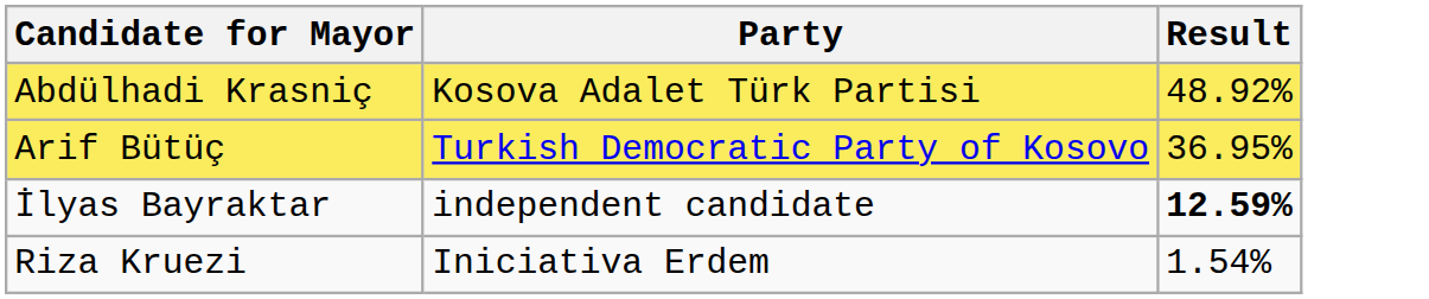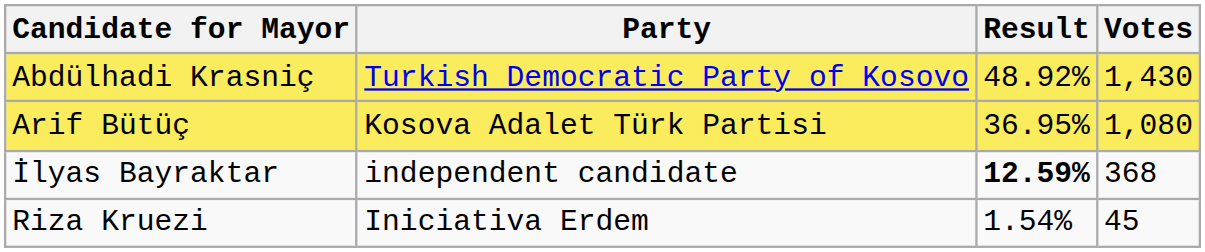 <table class=wikitable>
 <tr>
 <th>Candidate for Mayor</th>
 <th>Party</th>
 <th>Result</th>
+<th>Votes</th>
 </tr>
 <tr>
 <td style="background:#FBEC5D;">Abdülhadi Krasniç</td>
-<td style="background:#FBEC5D;">Kosova Adalet Türk Partisi</td>
+<td style="background:#FBEC5D;"><a href='#'>Turkish Democratic Party of Kosovo</a></td>
 <td style="background:#FBEC5D;">48.92%</td>
+<td style="background:#FBEC5D;">1,430</td>
 </tr>
 <tr>
 <td style="background:#FBEC5D;">Arif Bütüç</td>
-<td style="background:#FBEC5D;"><a href='#'>Turkish Democratic Party of Kosovo</a></td>
+<td style="background:#FBEC5D;">Kosova Adalet Türk Partisi</td>
 <td style="background:#FBEC5D;">36.95%</td>
+<td style="background:#FBEC5D;">1,080</td>
 </tr>
 <tr>
 <td>İlyas Bayraktar</td>
 <td>independent candidate</td>
 <td><strong>12.59%</strong></td>
+<td>368</td>
 </tr>
 <tr>
 <td>Riza Kruezi</td>
 <td>Iniciativa Erdem</td>
 <td>1.54%</td>
+<td>45</td>
 </tr>
 </table>
